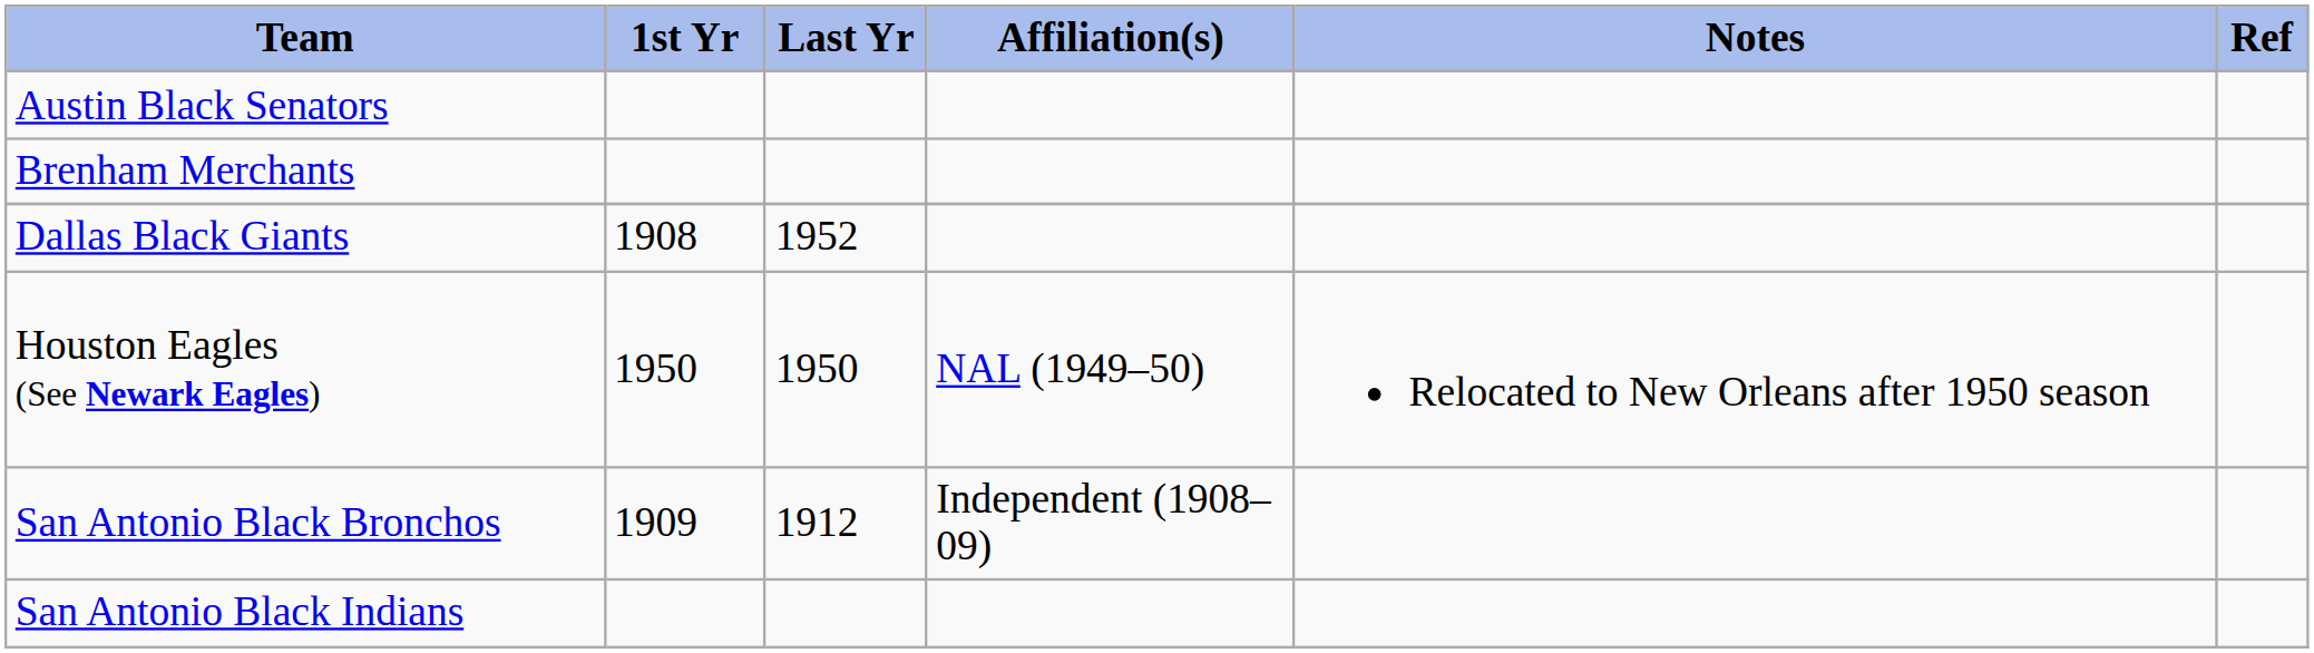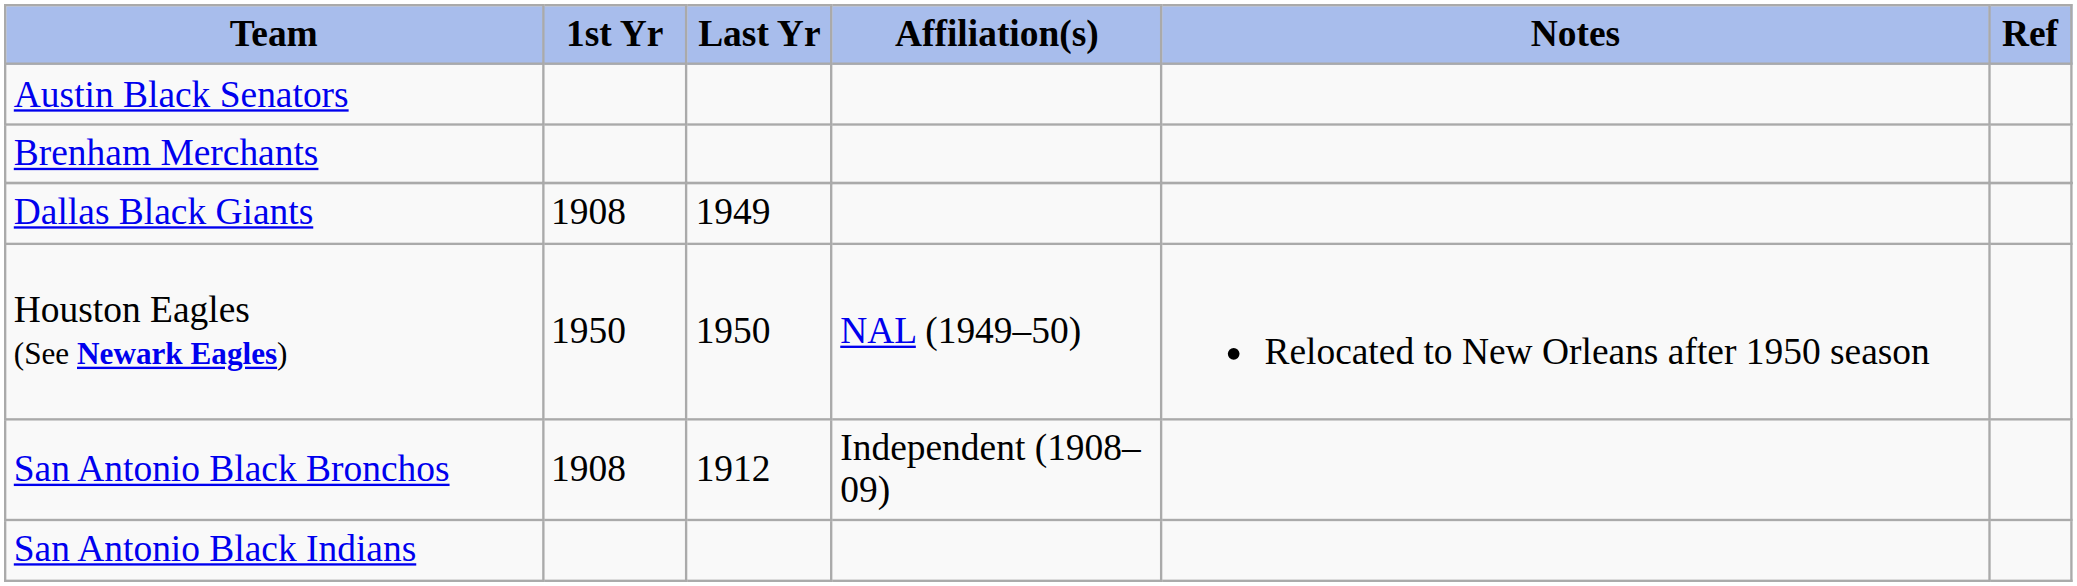 <table class="wikitable" style="width: 100%">
 <tr>
 <th style="background:#a8bdec; width:26%;">Team</th>
 <th style="width:7%; background:#a8bdec;">1st Yr</th>
 <th style="width:7%; background:#a8bdec;">Last Yr</th>
 <th style="width:16%; background:#a8bdec;">Affiliation(s)</th>
 <th style="width:40%; background:#a8bdec;">Notes</th>
 <th style="width:4%; background:#a8bdec;">Ref</th>
 </tr>
 <tr>
 <td><a href='#'>Austin Black Senators</a></td>
 <td></td>
 <td></td>
 <td></td>
 <td></td>
 <td></td>
 </tr>
 <tr>
 <td><a href='#'>Brenham Merchants</a></td>
 <td></td>
 <td></td>
 <td></td>
 <td></td>
 <td></td>
 </tr>
 <tr>
 </tr>
 <tr>
 <td><a href='#'>Dallas Black Giants</a></td>
 <td>1908</td>
-<td>1952</td>
+<td>1949</td>
 <td></td>
 <td></td>
 <td></td>
 </tr>
 <tr>
 <td>Houston Eagles<br><small>(See <strong><a href='#'>Newark Eagles</a></strong>)</small></td>
 <td>1950</td>
 <td>1950</td>
 <td><a href='#'>NAL</a> (1949–50)</td>
 <td><br><ul><li>Relocated to New Orleans after 1950 season</li></ul></td>
 <td></td>
 </tr>
 <tr>
 <td><a href='#'>San Antonio Black Bronchos</a></td>
-<td>1909</td>
+<td>1908</td>
 <td>1912</td>
 <td>Independent (1908–09)</td>
 <td></td>
 <td></td>
 </tr>
 <tr>
 <td><a href='#'>San Antonio Black Indians</a></td>
 <td></td>
 <td></td>
 <td></td>
 <td></td>
 <td></td>
 </tr>
 </table>
